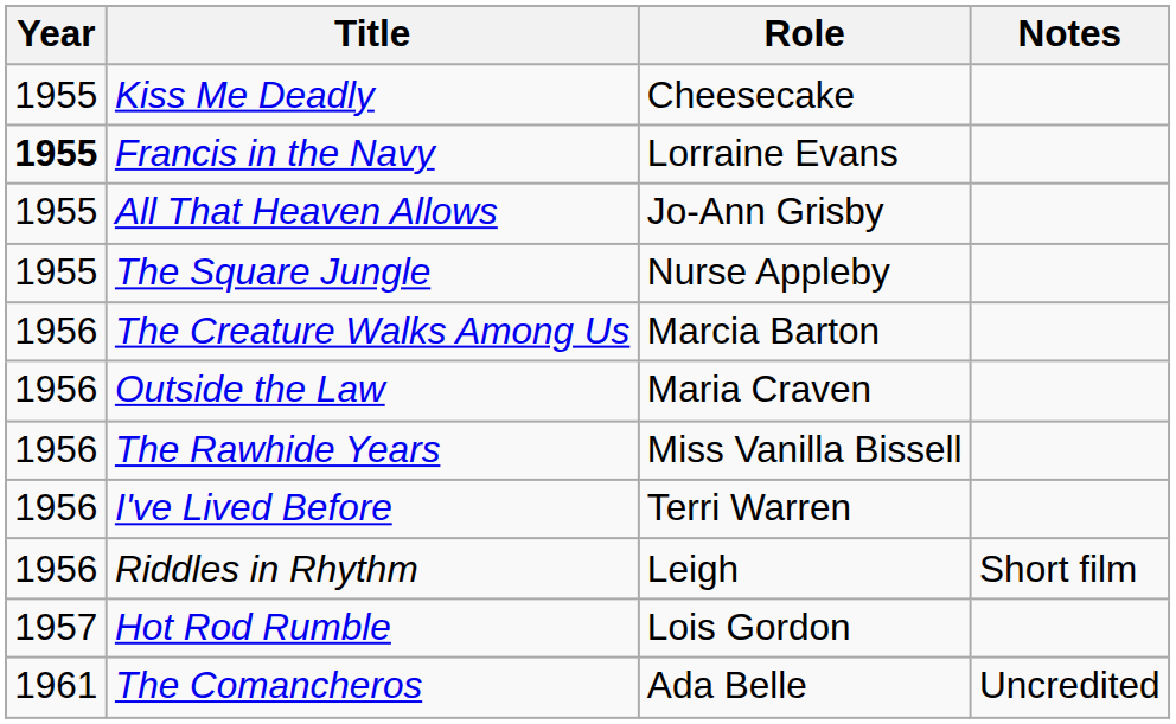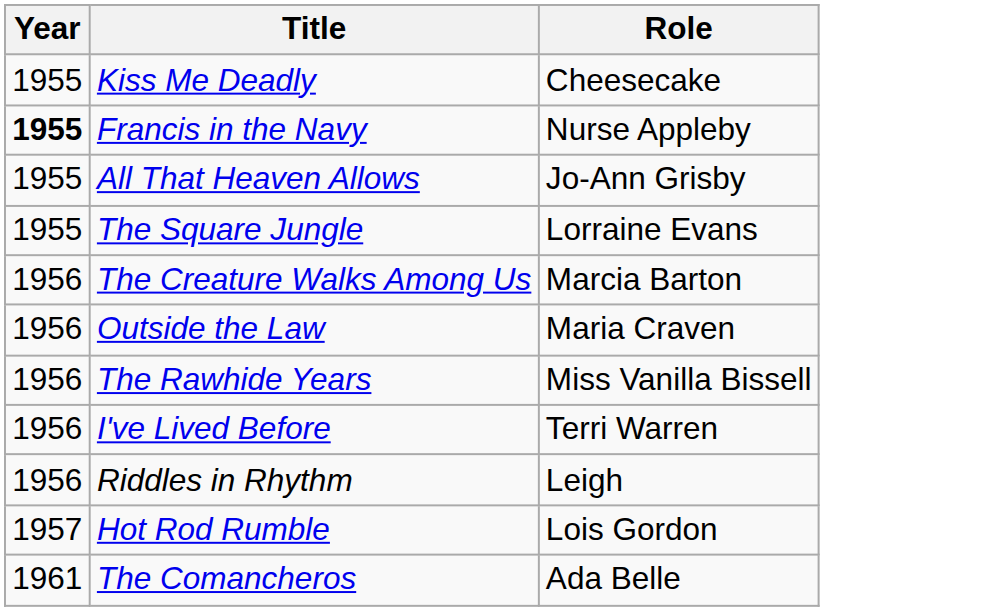 <table class="wikitable sortable">
 <tr>
 <th>Year</th>
 <th>Title</th>
 <th>Role</th>
-<th class="unsortable">Notes</th>
 </tr>
 <tr>
 <td>1955</td>
 <td><em><a href='#'>Kiss Me Deadly</a></em></td>
 <td>Cheesecake</td>
-<td></td>
 </tr>
 <tr>
 <td><strong>1955</strong></td>
 <td><em><a href='#'>Francis in the Navy</a></em></td>
-<td>Lorraine Evans</td>
-<td></td>
+<td>Nurse Appleby</td>
 </tr>
 <tr>
 <td>1955</td>
 <td><em><a href='#'>All That Heaven Allows</a></em></td>
 <td>Jo-Ann Grisby</td>
-<td></td>
 </tr>
 <tr>
 <td>1955</td>
 <td><em><a href='#'>The Square Jungle</a></em></td>
-<td>Nurse Appleby</td>
-<td></td>
+<td>Lorraine Evans</td>
 </tr>
 <tr>
 <td>1956</td>
 <td><em><a href='#'>The Creature Walks Among Us</a></em></td>
 <td>Marcia Barton</td>
-<td></td>
 </tr>
 <tr>
 <td>1956</td>
 <td><em><a href='#'>Outside the Law</a></em></td>
 <td>Maria Craven</td>
-<td></td>
 </tr>
 <tr>
 <td>1956</td>
 <td><em><a href='#'>The Rawhide Years</a></em></td>
 <td>Miss Vanilla Bissell</td>
-<td></td>
 </tr>
 <tr>
 <td>1956</td>
 <td><em><a href='#'>I've Lived Before</a></em></td>
 <td>Terri Warren</td>
-<td></td>
 </tr>
 <tr>
 <td>1956</td>
 <td><em>Riddles in Rhythm</em></td>
 <td>Leigh</td>
-<td>Short film</td>
 </tr>
 <tr>
 <td>1957</td>
 <td><em><a href='#'>Hot Rod Rumble</a></em></td>
 <td>Lois Gordon</td>
-<td></td>
 </tr>
 <tr>
 <td>1961</td>
 <td><em><a href='#'>The Comancheros</a></em></td>
 <td>Ada Belle</td>
-<td>Uncredited</td>
 </tr>
 </table>
